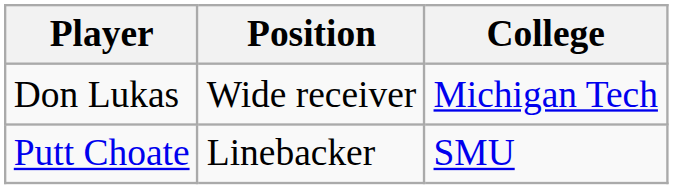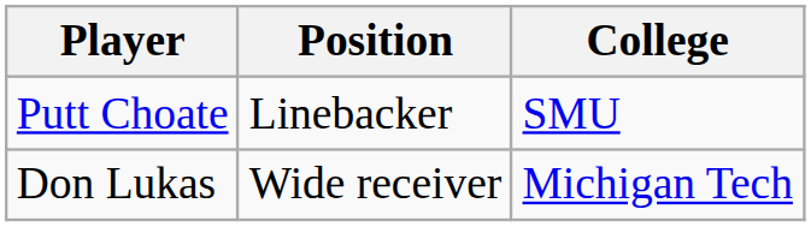 <table class="wikitable">
 <tr>
 <th>Player</th>
 <th>Position</th>
 <th>College</th>
 </tr>
 <tr>
+<td><a href='#'>Putt Choate</a></td>
+<td>Linebacker</td>
+<td><a href='#'>SMU</a></td>
+</tr>
+<tr>
 <td>Don Lukas</td>
 <td>Wide receiver</td>
 <td><a href='#'>Michigan Tech</a></td>
 </tr>
-<tr>
-<td><a href='#'>Putt Choate</a></td>
-<td>Linebacker</td>
-<td><a href='#'>SMU</a></td>
-</tr>
 </table>
